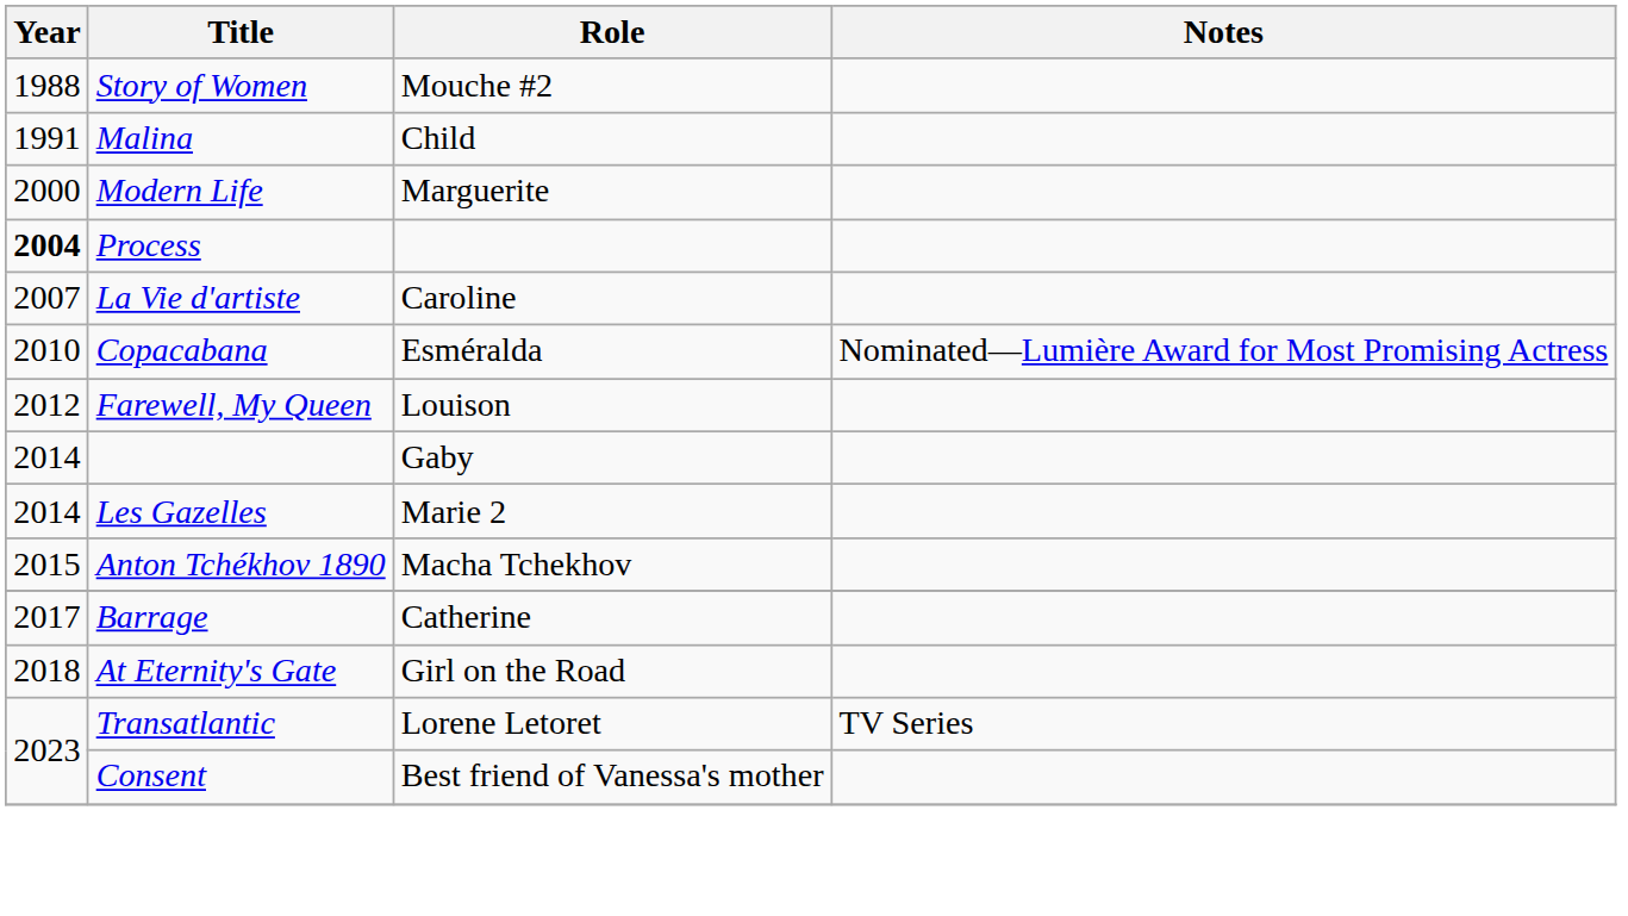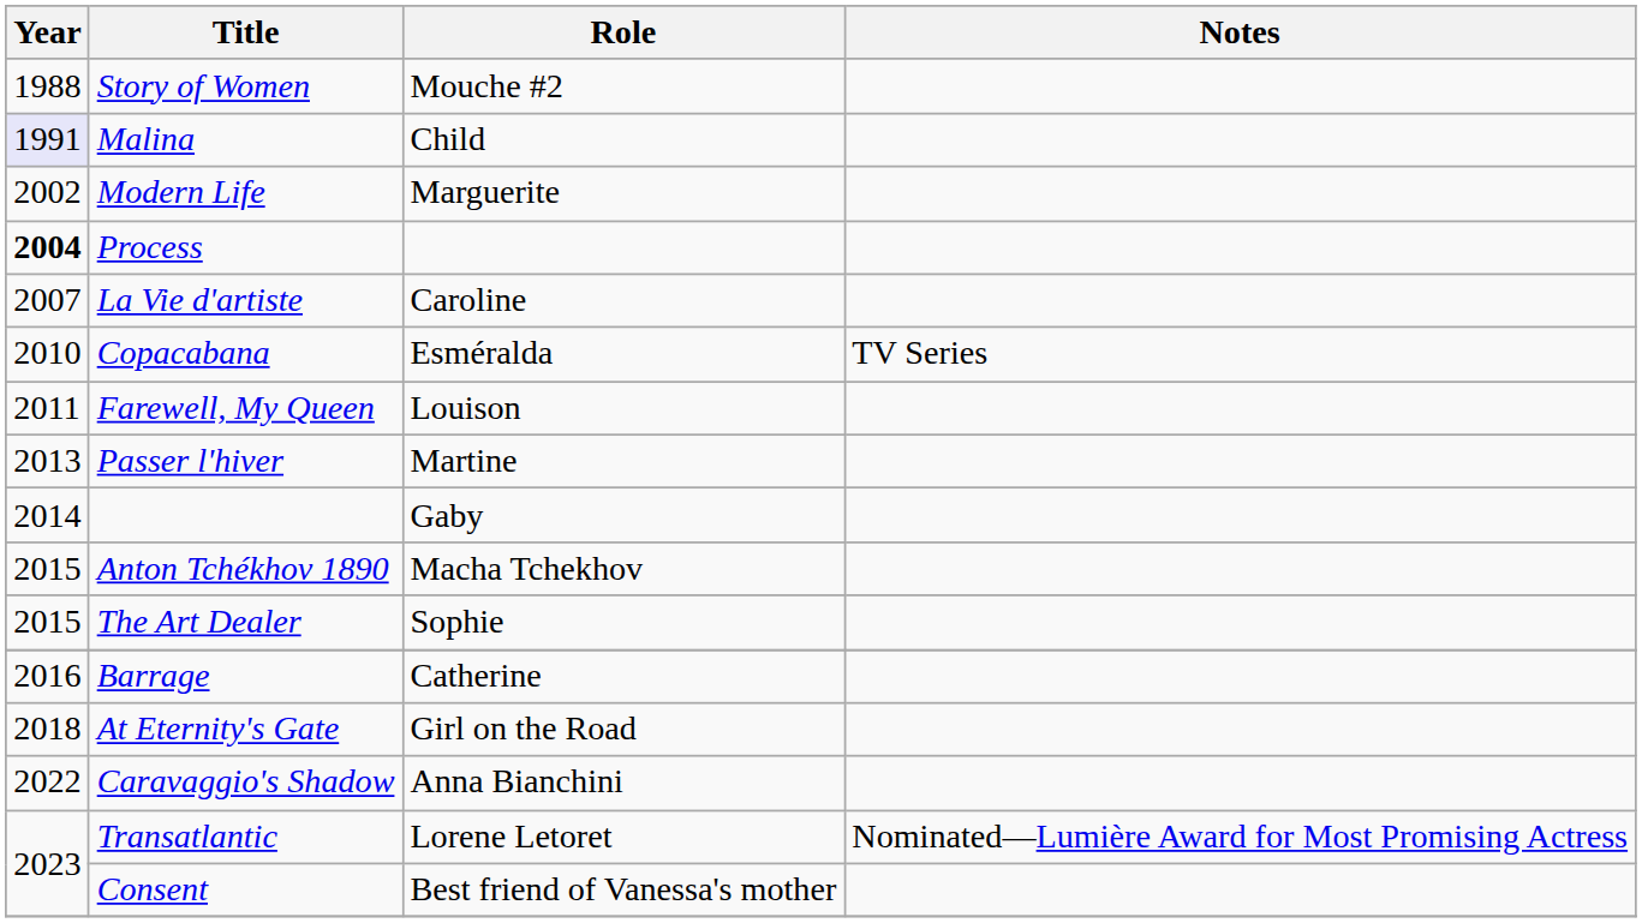 <table class="wikitable sortable">
 <tr>
 <th>Year</th>
 <th>Title</th>
 <th>Role</th>
 <th class="unsortable">Notes</th>
 </tr>
 <tr>
 <td>1988</td>
 <td><em><a href='#'>Story of Women</a></em></td>
 <td>Mouche #2</td>
 <td></td>
 </tr>
 <tr>
-<td>1991</td>
+<td style="background: lavender;">1991</td>
 <td><em><a href='#'>Malina</a></em></td>
 <td>Child</td>
 <td></td>
 </tr>
 <tr>
-<td>2000</td>
+<td>2002</td>
 <td><em><a href='#'>Modern Life</a></em></td>
 <td>Marguerite</td>
 <td></td>
 </tr>
 <tr>
 <td><strong>2004</strong></td>
 <td><em><a href='#'>Process</a></em></td>
 <td></td>
 <td></td>
 </tr>
 <tr>
 <td>2007</td>
 <td><em><a href='#'>La Vie d'artiste</a></em></td>
 <td>Caroline</td>
 <td></td>
 </tr>
 <tr>
 <td>2010</td>
 <td><em><a href='#'>Copacabana</a></em></td>
 <td>Esméralda</td>
-<td>Nominated—<a href='#'>Lumière Award for Most Promising Actress</a></td>
+<td>TV Series</td>
 </tr>
 <tr>
-<td>2012</td>
+<td>2011</td>
 <td><em><a href='#'>Farewell, My Queen</a></em></td>
 <td>Louison</td>
+<td></td>
+</tr>
+<tr>
+<td>2013</td>
+<td><em><a href='#'>Passer l'hiver</a></em></td>
+<td>Martine</td>
 <td></td>
 </tr>
 <tr>
 <td>2014</td>
 <td><em></em></td>
 <td>Gaby</td>
 <td></td>
 </tr>
 <tr>
-<td>2014</td>
-<td><em><a href='#'>Les Gazelles</a></em></td>
-<td>Marie 2</td>
-<td></td>
-</tr>
-<tr>
 <td>2015</td>
 <td><em><a href='#'>Anton Tchékhov 1890</a></em></td>
 <td>Macha Tchekhov</td>
 <td></td>
 </tr>
 <tr>
+<td>2015</td>
+<td><em><a href='#'>The Art Dealer</a></em></td>
+<td>Sophie</td>
+<td></td>
 </tr>
 <tr>
-<td>2017</td>
+</tr>
+<tr>
+<td>2016</td>
 <td><em><a href='#'>Barrage</a></em></td>
 <td>Catherine</td>
 <td></td>
 </tr>
 <tr>
 <td>2018</td>
 <td><em><a href='#'>At Eternity's Gate</a></em></td>
 <td>Girl on the Road</td>
 <td></td>
 </tr>
 <tr>
+<td>2022</td>
+<td><em><a href='#'>Caravaggio's Shadow</a></em></td>
+<td>Anna Bianchini</td>
+<td></td>
+</tr>
+<tr>
 <td rowspan=2>2023</td>
 <td><em><a href='#'>Transatlantic</a></em></td>
 <td>Lorene Letoret</td>
-<td>TV Series</td>
+<td>Nominated—<a href='#'>Lumière Award for Most Promising Actress</a></td>
 </tr>
 <tr>
 <td><em><a href='#'>Consent</a></em></td>
 <td>Best friend of Vanessa's mother</td>
 <td></td>
 </tr>
 <tr>
 </tr>
 </table>
